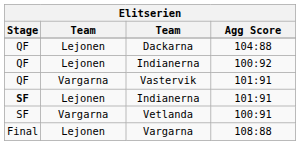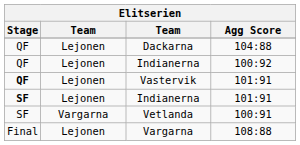 <table class="wikitable">
 <tr>
 <th colspan="4">Elitserien</th>
 </tr>
 <tr>
 <th width=20>Stage</th>
 <th width=100>Team</th>
 <th width=100>Team</th>
 <th width=100>Agg Score</th>
 </tr>
 <tr>
 </tr>
 <tr align=center>
 <td>QF</td>
 <td>Lejonen</td>
 <td>Dackarna</td>
 <td>104:88</td>
 </tr>
 <tr align=center>
 <td>QF</td>
 <td>Lejonen</td>
 <td>Indianerna</td>
 <td>100:92</td>
 </tr>
 <tr align=center>
-<td>QF</td>
-<td>Vargarna</td>
+<td><strong>QF</strong></td>
+<td>Lejonen</td>
 <td>Vastervik</td>
 <td>101:91</td>
 </tr>
 <tr align=center>
 <td><strong>SF</strong></td>
 <td>Lejonen</td>
 <td>Indianerna</td>
 <td>101:91</td>
 </tr>
 <tr align=center>
 <td>SF</td>
 <td>Vargarna</td>
 <td>Vetlanda</td>
 <td>100:91</td>
 </tr>
 <tr align=center>
 <td>Final</td>
 <td>Lejonen</td>
 <td>Vargarna</td>
 <td>108:88</td>
 </tr>
 </table>
